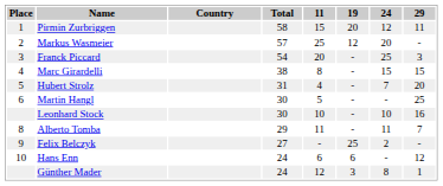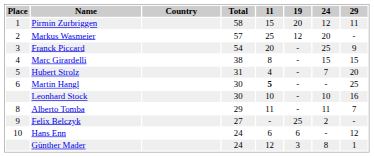 <table border="0" style="border: 1px solid #999; background-color:#FFFFFF; text-align:center; font-size:86%; line-height:15px;">
 <tr align="center" bgcolor="#CCCCCC">
 <th width=35>Place</th>
 <th width=170>Name</th>
 <th width=120>Country</th>
 <th width=50>Total</th>
 <th width=40>11</th>
 <th width=40>19</th>
 <th width=40>24</th>
 <th width=40>29</th>
 </tr>
 <tr bgcolor="#EFEFEF">
 <td>1</td>
 <td align="left"><a href='#'>Pirmin Zurbriggen</a></td>
 <td align="left"></td>
 <td>58</td>
 <td>15</td>
 <td>20</td>
 <td>12</td>
 <td>11</td>
 </tr>
 <tr>
 <td>2</td>
 <td align="left"><a href='#'>Markus Wasmeier</a></td>
 <td align="left"></td>
 <td>57</td>
 <td>25</td>
 <td>12</td>
 <td>20</td>
 <td>-</td>
 </tr>
 <tr bgcolor="#EFEFEF">
 <td>3</td>
 <td align="left"><a href='#'>Franck Piccard</a></td>
 <td align="left"></td>
 <td>54</td>
 <td>20</td>
 <td>-</td>
 <td>25</td>
-<td>3</td>
+<td>9</td>
 </tr>
 <tr>
 <td>4</td>
 <td align="left"><a href='#'>Marc Girardelli</a></td>
 <td align="left"></td>
 <td>38</td>
 <td>8</td>
 <td>-</td>
 <td>15</td>
 <td>15</td>
 </tr>
 <tr bgcolor="#EFEFEF">
 <td>5</td>
 <td align="left"><a href='#'>Hubert Strolz</a></td>
 <td align="left"></td>
 <td>31</td>
 <td>4</td>
 <td>-</td>
 <td>7</td>
 <td>20</td>
 </tr>
 <tr>
 <td>6</td>
 <td align="left"><a href='#'>Martin Hangl</a></td>
 <td align="left"></td>
 <td>30</td>
-<td>5</td>
+<td><strong>5</strong></td>
 <td>-</td>
 <td>-</td>
 <td>25</td>
 </tr>
 <tr bgcolor="#EFEFEF">
 <td></td>
 <td align="left"><a href='#'>Leonhard Stock</a></td>
 <td align="left"></td>
 <td>30</td>
 <td>10</td>
 <td>-</td>
 <td>10</td>
 <td>16</td>
 </tr>
 <tr>
 <td>8</td>
 <td align="left"><a href='#'>Alberto Tomba</a></td>
 <td align="left"></td>
 <td>29</td>
 <td>11</td>
 <td>-</td>
 <td>11</td>
 <td>7</td>
 </tr>
 <tr bgcolor="#EFEFEF">
 <td>9</td>
 <td align="left"><a href='#'>Felix Belczyk</a></td>
 <td align="left"></td>
 <td>27</td>
 <td>-</td>
 <td>25</td>
 <td>2</td>
 <td>-</td>
 </tr>
 <tr>
 <td>10</td>
 <td align="left"><a href='#'>Hans Enn</a></td>
 <td align="left"></td>
 <td>24</td>
 <td>6</td>
 <td>6</td>
 <td>-</td>
 <td>12</td>
 </tr>
 <tr bgcolor="#EFEFEF">
 <td></td>
 <td align="left"><a href='#'>Günther Mader</a></td>
 <td align="left"></td>
 <td>24</td>
 <td>12</td>
 <td>3</td>
 <td>8</td>
 <td>1</td>
 </tr>
 </table>
